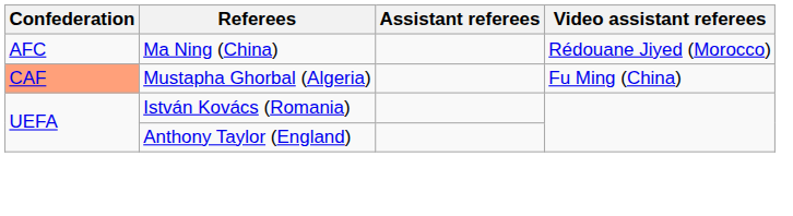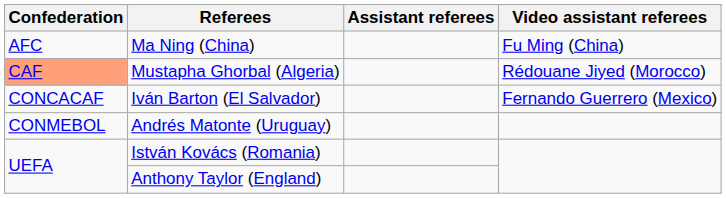 <table class="wikitable">
 <tr>
 <th>Confederation</th>
 <th>Referees</th>
 <th>Assistant referees</th>
 <th>Video assistant referees</th>
 </tr>
 <tr>
 <td><a href='#'>AFC</a></td>
 <td><a href='#'>Ma Ning</a> (<a href='#'>China</a>)</td>
 <td></td>
-<td><a href='#'>Rédouane Jiyed</a> (<a href='#'>Morocco</a>)</td>
+<td><a href='#'>Fu Ming</a> (<a href='#'>China</a>)</td>
 </tr>
 <tr>
 <td style="background: lightsalmon;"><a href='#'>CAF</a></td>
 <td><a href='#'>Mustapha Ghorbal</a> (<a href='#'>Algeria</a>)</td>
 <td></td>
-<td><a href='#'>Fu Ming</a> (<a href='#'>China</a>)</td>
+<td><a href='#'>Rédouane Jiyed</a> (<a href='#'>Morocco</a>)</td>
+</tr>
+<tr>
+<td><a href='#'>CONCACAF</a></td>
+<td><a href='#'>Iván Barton</a> (<a href='#'>El Salvador</a>)</td>
+<td></td>
+<td><a href='#'>Fernando Guerrero</a> (<a href='#'>Mexico</a>)</td>
+</tr>
+<tr>
+<td><a href='#'>CONMEBOL</a></td>
+<td><a href='#'>Andrés Matonte</a> (<a href='#'>Uruguay</a>)</td>
+<td></td>
+<td></td>
 </tr>
 <tr>
 <td rowspan=2><a href='#'>UEFA</a></td>
 <td><a href='#'>István Kovács</a> (<a href='#'>Romania</a>)</td>
 <td></td>
 <td rowspan=2></td>
 </tr>
 <tr>
 <td><a href='#'>Anthony Taylor</a> (<a href='#'>England</a>)</td>
 <td></td>
 </tr>
 </table>
